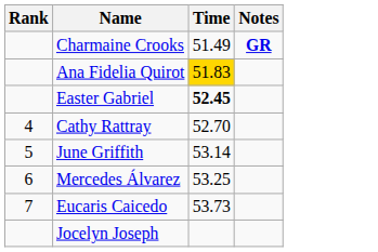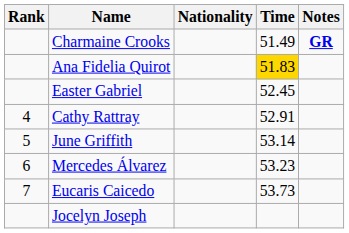 <table class="wikitable sortable" style="text-align:center">
 <tr>
 <th>Rank</th>
 <th>Name</th>
+<th>Nationality</th>
 <th>Time</th>
 <th>Notes</th>
 </tr>
 <tr>
 <td></td>
 <td align=left><a href='#'>Charmaine Crooks</a></td>
+<td align=left></td>
 <td>51.49</td>
 <td><strong><a href='#'>GR</a></strong></td>
 </tr>
 <tr>
 <td></td>
 <td align=left><a href='#'>Ana Fidelia Quirot</a></td>
+<td align=left></td>
 <td style="background: gold;">51.83</td>
 <td></td>
 </tr>
 <tr>
 <td></td>
 <td align=left><a href='#'>Easter Gabriel</a></td>
-<td><strong>52.45</strong></td>
+<td align=left></td>
+<td>52.45</td>
 <td></td>
 </tr>
 <tr>
 <td>4</td>
 <td align=left><a href='#'>Cathy Rattray</a></td>
-<td>52.70</td>
+<td align=left></td>
+<td>52.91</td>
 <td></td>
 </tr>
 <tr>
 <td>5</td>
 <td align=left><a href='#'>June Griffith</a></td>
+<td align=left></td>
 <td>53.14</td>
 <td></td>
 </tr>
 <tr>
 <td>6</td>
 <td align=left><a href='#'>Mercedes Álvarez</a></td>
-<td>53.25</td>
+<td align=left></td>
+<td>53.23</td>
 <td></td>
 </tr>
 <tr>
 <td>7</td>
 <td align=left><a href='#'>Eucaris Caicedo</a></td>
+<td align=left></td>
 <td>53.73</td>
 <td></td>
 </tr>
 <tr>
 <td></td>
 <td align=left><a href='#'>Jocelyn Joseph</a></td>
+<td align=left></td>
 <td></td>
 <td></td>
 </tr>
 </table>
